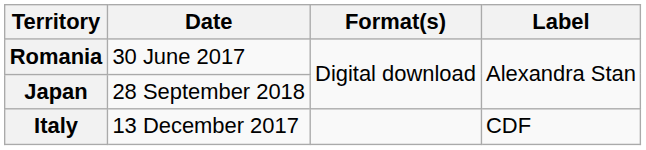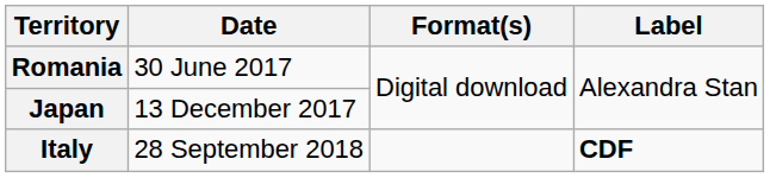 <table class="wikitable plainrowheaders">
 <tr>
 <th scope="col">Territory</th>
 <th scope="col">Date</th>
 <th scope="col">Format(s)</th>
 <th scope="col">Label</th>
 </tr>
 <tr>
 <th scope="row">Romania</th>
 <td>30 June 2017</td>
 <td rowspan="2">Digital download</td>
 <td rowspan="2">Alexandra Stan</td>
 </tr>
 <tr>
 <th scope="row">Japan</th>
-<td>28 September 2018</td>
+<td>13 December 2017</td>
 </tr>
 <tr>
 <th scope="row">Italy</th>
-<td>13 December 2017</td>
+<td>28 September 2018</td>
 <td></td>
-<td>CDF</td>
+<td><strong>CDF</strong></td>
 </tr>
 </table>
